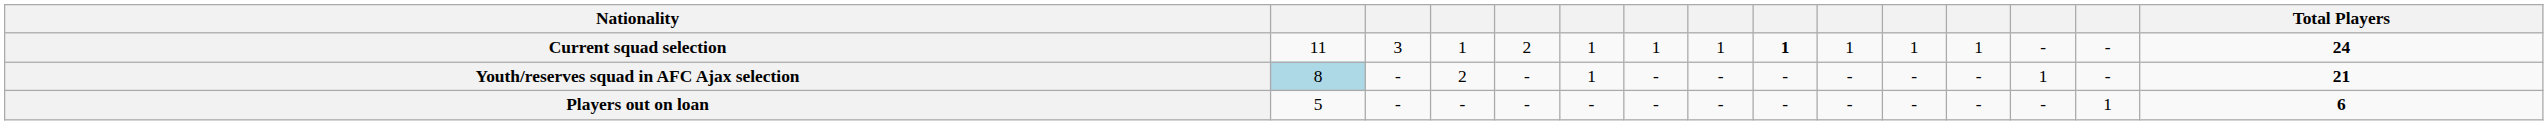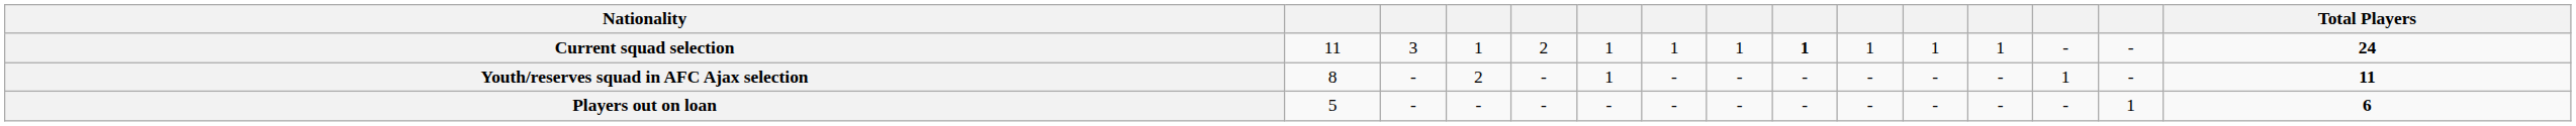 <table class="wikitable" style="width:100%; font-size:85%;">
 <tr valign=top>
 <th align=center>Nationality</th>
 <th align=center></th>
 <th align=center></th>
 <th align=center></th>
 <th align=center></th>
 <th align=center></th>
 <th align=center></th>
 <th align=center></th>
 <th align=center></th>
 <th align=center></th>
 <th align=center></th>
 <th align=center></th>
 <th align=center></th>
 <th align=center></th>
 <th align=center><strong>Total Players</strong></th>
 </tr>
 <tr>
 <th align=center>Current squad selection</th>
 <td align=center>11</td>
 <td align=center>3</td>
 <td align=center>1</td>
 <td align=center>2</td>
 <td align=center>1</td>
 <td align=center>1</td>
 <td align=center>1</td>
 <td align=center><strong>1</strong></td>
 <td align=center>1</td>
 <td align=center>1</td>
 <td align=center>1</td>
 <td align=center>-</td>
 <td align=center>-</td>
 <td align=center><strong>24</strong></td>
 </tr>
 <tr>
 <th align=center>Youth/reserves squad in AFC Ajax selection</th>
-<td align=center style="background: lightblue;">8</td>
+<td align=center>8</td>
 <td align=center>-</td>
 <td align=center>2</td>
 <td align=center>-</td>
 <td align=center>1</td>
 <td align=center>-</td>
 <td align=center>-</td>
 <td align=center>-</td>
 <td align=center>-</td>
 <td align=center>-</td>
 <td align=center>-</td>
 <td align=center>1</td>
 <td align=center>-</td>
-<td align=center><strong>21</strong></td>
+<td align=center><strong>11</strong></td>
 </tr>
 <tr>
 <th align=center>Players out on loan</th>
 <td align=center>5</td>
 <td align=center>-</td>
 <td align=center>-</td>
 <td align=center>-</td>
 <td align=center>-</td>
 <td align=center>-</td>
 <td align=center>-</td>
 <td align=center>-</td>
 <td align=center>-</td>
 <td align=center>-</td>
 <td align=center>-</td>
 <td align=center>-</td>
 <td align=center>1</td>
 <td align=center><strong>6</strong></td>
 </tr>
 </table>
